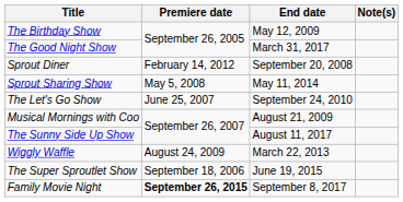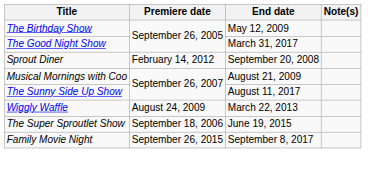 <table class="wikitable sortable">
 <tr>
 <th>Title</th>
 <th>Premiere date</th>
 <th>End date</th>
 <th>Note(s)</th>
 </tr>
 <tr>
 <td><em><a href='#'>The Birthday Show</a></em></td>
 <td rowspan=2>September 26, 2005</td>
 <td>May 12, 2009</td>
 <td></td>
 </tr>
 <tr>
 <td><em><a href='#'>The Good Night Show</a></em></td>
 <td>March 31, 2017</td>
 <td></td>
 </tr>
 <tr>
 <td><em>Sprout Diner</em></td>
 <td>February 14, 2012</td>
 <td>September 20, 2008</td>
-<td></td>
-</tr>
-<tr>
-<td><em><a href='#'>Sprout Sharing Show</a></em></td>
-<td>May 5, 2008</td>
-<td>May 11, 2014</td>
-<td></td>
-</tr>
-<tr>
-<td><em>The Let's Go Show</em></td>
-<td>June 25, 2007</td>
-<td>September 24, 2010</td>
 <td></td>
 </tr>
 <tr>
 <td><em>Musical Mornings with Coo</em></td>
 <td rowspan=2>September 26, 2007</td>
 <td>August 21, 2009</td>
 <td></td>
 </tr>
 <tr>
 <td><em><a href='#'>The Sunny Side Up Show</a></em></td>
 <td>August 11, 2017</td>
 <td></td>
 </tr>
 <tr>
 <td><em><a href='#'>Wiggly Waffle</a></em></td>
 <td>August 24, 2009</td>
 <td>March 22, 2013</td>
 <td></td>
 </tr>
 <tr>
 <td><em>The Super Sproutlet Show</em></td>
 <td>September 18, 2006</td>
 <td>June 19, 2015</td>
 <td></td>
 </tr>
 <tr>
 <td><em>Family Movie Night</em></td>
-<td><strong>September 26, 2015</strong></td>
+<td>September 26, 2015</td>
 <td>September 8, 2017</td>
 <td></td>
 </tr>
 </table>
